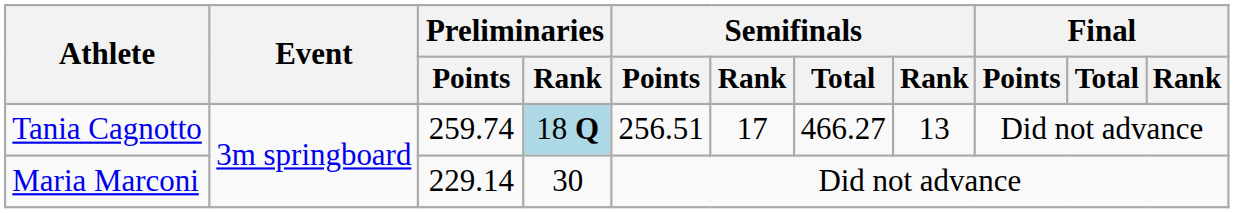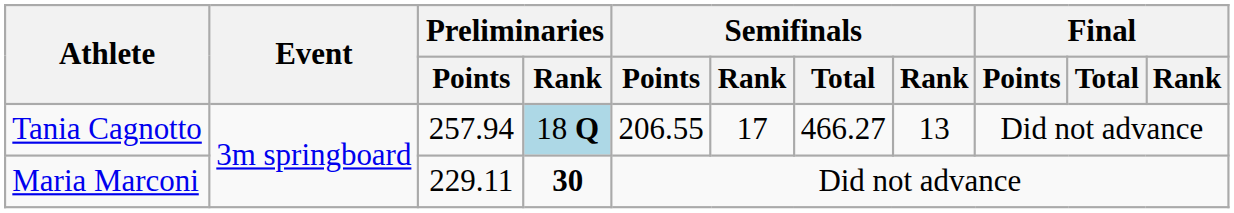 <table class=wikitable style="font-size:90%">
 <tr>
 <th rowspan="2">Athlete</th>
 <th rowspan="2">Event</th>
 <th colspan="2">Preliminaries</th>
 <th colspan="4">Semifinals</th>
 <th colspan="3">Final</th>
 </tr>
 <tr style="font-size:95%">
 <th>Points</th>
 <th>Rank</th>
 <th>Points</th>
 <th>Rank</th>
 <th>Total</th>
 <th>Rank</th>
 <th>Points</th>
 <th>Total</th>
 <th>Rank</th>
 </tr>
 <tr>
 <td align=left><a href='#'>Tania Cagnotto</a></td>
 <td align=left rowspan=2><a href='#'>3m springboard</a></td>
-<td align=center>259.74</td>
+<td align=center>257.94</td>
 <td align=center style="background: lightblue;">18 <strong>Q</strong></td>
-<td align=center>256.51</td>
+<td align=center>206.55</td>
 <td align=center>17</td>
 <td align=center>466.27</td>
 <td align=center>13</td>
 <td align=center colspan=3>Did not advance</td>
 </tr>
 <tr>
 <td align=left><a href='#'>Maria Marconi</a></td>
-<td align=center>229.14</td>
-<td align=center>30</td>
+<td align=center>229.11</td>
+<td align=center><strong>30</strong></td>
 <td align=center colspan=7>Did not advance</td>
 </tr>
 </table>
